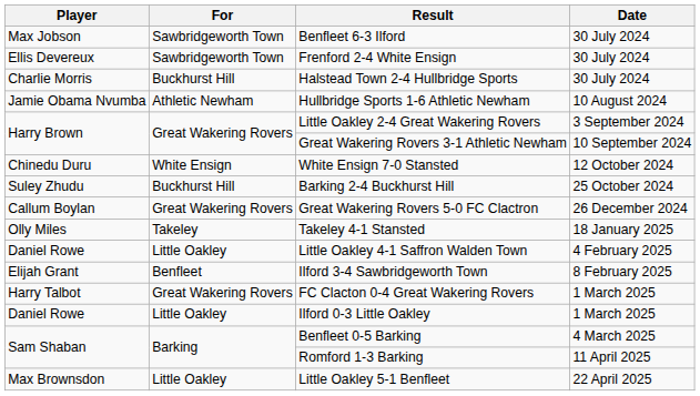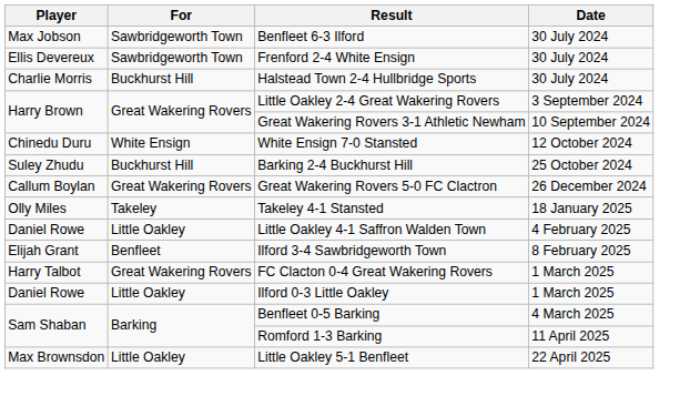 <table class="wikitable">
 <tr>
 <th>Player</th>
 <th>For</th>
 <th>Result</th>
 <th>Date</th>
 </tr>
 <tr>
 <td>Max Jobson</td>
 <td>Sawbridgeworth Town</td>
 <td>Benfleet 6-3 Ilford</td>
 <td>30 July 2024</td>
 </tr>
 <tr>
 <td>Ellis Devereux</td>
 <td>Sawbridgeworth Town</td>
 <td>Frenford 2-4 White Ensign</td>
 <td>30 July 2024</td>
 </tr>
 <tr>
 <td>Charlie Morris</td>
 <td>Buckhurst Hill</td>
 <td>Halstead Town 2-4 Hullbridge Sports</td>
 <td>30 July 2024</td>
-</tr>
-<tr>
-<td>Jamie Obama Nvumba</td>
-<td>Athletic Newham</td>
-<td>Hullbridge Sports 1-6 Athletic Newham</td>
-<td>10 August 2024</td>
 </tr>
 <tr>
 <td rowspan="2">Harry Brown</td>
 <td rowspan="2">Great Wakering Rovers</td>
 <td>Little Oakley 2-4 Great Wakering Rovers</td>
 <td>3 September 2024</td>
 </tr>
 <tr>
 <td>Great Wakering Rovers 3-1 Athletic Newham</td>
 <td>10 September 2024</td>
 </tr>
 <tr>
 <td>Chinedu Duru</td>
 <td>White Ensign</td>
 <td>White Ensign 7-0 Stansted</td>
 <td>12 October 2024</td>
 </tr>
 <tr>
 <td>Suley Zhudu</td>
 <td>Buckhurst Hill</td>
 <td>Barking 2-4 Buckhurst Hill</td>
 <td>25 October 2024</td>
 </tr>
 <tr>
 <td>Callum Boylan</td>
 <td>Great Wakering Rovers</td>
 <td>Great Wakering Rovers 5-0 FC Clactron</td>
 <td>26 December 2024</td>
 </tr>
 <tr>
 <td>Olly Miles</td>
 <td>Takeley</td>
 <td>Takeley 4-1 Stansted</td>
 <td>18 January 2025</td>
 </tr>
 <tr>
 <td>Daniel Rowe</td>
 <td>Little Oakley</td>
 <td>Little Oakley 4-1 Saffron Walden Town</td>
 <td>4 February 2025</td>
 </tr>
 <tr>
 <td>Elijah Grant</td>
 <td>Benfleet</td>
 <td>Ilford 3-4 Sawbridgeworth Town</td>
 <td>8 February 2025</td>
 </tr>
 <tr>
 <td>Harry Talbot</td>
 <td>Great Wakering Rovers</td>
 <td>FC Clacton 0-4 Great Wakering Rovers</td>
 <td>1 March 2025</td>
 </tr>
 <tr>
 <td>Daniel Rowe</td>
 <td>Little Oakley</td>
 <td>Ilford 0-3 Little Oakley</td>
 <td>1 March 2025</td>
 </tr>
 <tr>
 <td rowspan="2">Sam Shaban</td>
 <td rowspan="2">Barking</td>
 <td>Benfleet 0-5 Barking</td>
 <td>4 March 2025</td>
 </tr>
 <tr>
 <td>Romford 1-3 Barking</td>
 <td>11 April 2025</td>
 </tr>
 <tr>
 <td>Max Brownsdon</td>
 <td>Little Oakley</td>
 <td>Little Oakley 5-1 Benfleet</td>
 <td>22 April 2025</td>
 </tr>
 </table>
